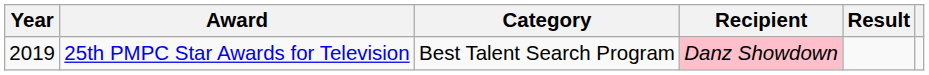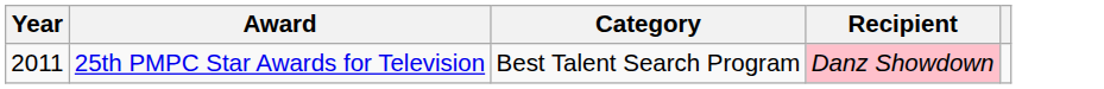 <table class="wikitable">
 <tr>
 <th>Year</th>
 <th>Award</th>
 <th>Category</th>
 <th>Recipient</th>
-<th>Result</th>
 <th></th>
 </tr>
 <tr>
-<td>2019</td>
+<td>2011</td>
 <td><a href='#'>25th PMPC Star Awards for Television</a></td>
 <td>Best Talent Search Program</td>
 <td style="background: pink;"><em>Danz Showdown</em></td>
 <td></td>
-<td></td>
 </tr>
 </table>
